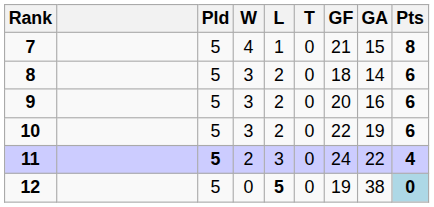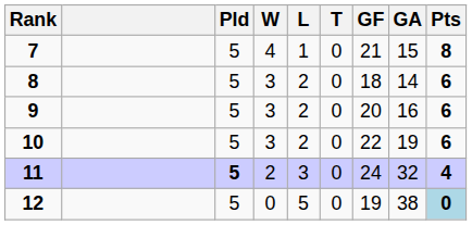 <table class="wikitable">
 <tr>
 <th bgcolor="#efefef" width="20">Rank</th>
 <th bgcolor="#efefef" width="120"></th>
 <th bgcolor="#efefef" width="20">Pld</th>
 <th bgcolor="#efefef" width="20">W</th>
 <th bgcolor="#efefef" width="20">L</th>
 <th bgcolor="#efefef" width="20">T</th>
 <th bgcolor="#efefef" width="20">GF</th>
 <th bgcolor="#efefef" width="20">GA</th>
 <th bgcolor="#efefef" width="20">Pts</th>
 </tr>
 <tr align=center>
 <td><strong>7</strong></td>
 <td align=left></td>
 <td>5</td>
 <td>4</td>
 <td>1</td>
 <td>0</td>
 <td>21</td>
 <td>15</td>
 <td><strong>8</strong></td>
 </tr>
 <tr align=center>
 <td><strong>8</strong></td>
 <td align=left></td>
 <td>5</td>
 <td>3</td>
 <td>2</td>
 <td>0</td>
 <td>18</td>
 <td>14</td>
 <td><strong>6</strong></td>
 </tr>
 <tr align=center>
 <td><strong>9</strong></td>
 <td align=left></td>
 <td>5</td>
 <td>3</td>
 <td>2</td>
 <td>0</td>
 <td>20</td>
 <td>16</td>
 <td><strong>6</strong></td>
 </tr>
 <tr align=center>
 <td><strong>10</strong></td>
 <td align=left></td>
 <td>5</td>
 <td>3</td>
 <td>2</td>
 <td>0</td>
 <td>22</td>
 <td>19</td>
 <td><strong>6</strong></td>
 </tr>
 <tr align=center bgcolor="ccccff">
 <td><strong>11</strong></td>
 <td align=left></td>
 <td><strong>5</strong></td>
 <td>2</td>
 <td>3</td>
 <td>0</td>
 <td>24</td>
-<td>22</td>
+<td>32</td>
 <td><strong>4</strong></td>
 </tr>
 <tr align=center>
 <td><strong>12</strong></td>
 <td align=left></td>
 <td>5</td>
 <td>0</td>
-<td><strong>5</strong></td>
+<td>5</td>
 <td>0</td>
 <td>19</td>
 <td>38</td>
 <td style="background: lightblue;"><strong>0</strong></td>
 </tr>
 </table>
